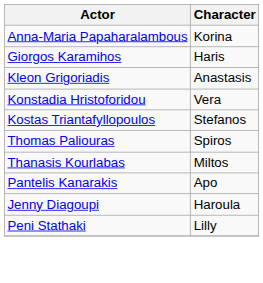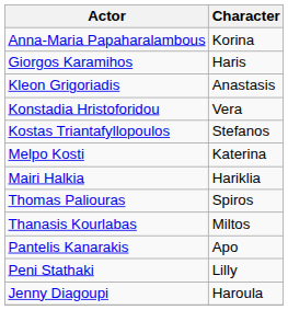 <table class="wikitable">
 <tr>
 <th>Actor</th>
 <th>Character</th>
 </tr>
 <tr>
 <td><a href='#'>Anna-Maria Papaharalambous</a></td>
 <td>Korina</td>
 </tr>
 <tr>
 <td><a href='#'>Giorgos Karamihos</a></td>
 <td>Haris</td>
 </tr>
 <tr>
 <td><a href='#'>Kleon Grigoriadis</a></td>
 <td>Anastasis</td>
 </tr>
 <tr>
 <td><a href='#'>Konstadia Hristoforidou</a></td>
 <td>Vera</td>
 </tr>
 <tr>
 <td><a href='#'>Kostas Triantafyllopoulos</a></td>
 <td>Stefanos</td>
 </tr>
 <tr>
+<td><a href='#'>Melpo Kosti</a></td>
+<td>Katerina</td>
+</tr>
+<tr>
+<td><a href='#'>Mairi Halkia</a></td>
+<td>Hariklia</td>
+</tr>
+<tr>
 <td><a href='#'>Thomas Paliouras</a></td>
 <td>Spiros</td>
 </tr>
 <tr>
 <td><a href='#'>Thanasis Kourlabas</a></td>
 <td>Miltos</td>
 </tr>
 <tr>
 <td><a href='#'>Pantelis Kanarakis</a></td>
 <td>Apo</td>
 </tr>
 <tr>
+<td><a href='#'>Peni Stathaki</a></td>
+<td>Lilly</td>
+</tr>
+<tr>
 <td><a href='#'>Jenny Diagoupi</a></td>
 <td>Haroula</td>
 </tr>
 <tr>
-<td><a href='#'>Peni Stathaki</a></td>
-<td>Lilly</td>
-</tr>
-<tr>
 </tr>
 </table>
